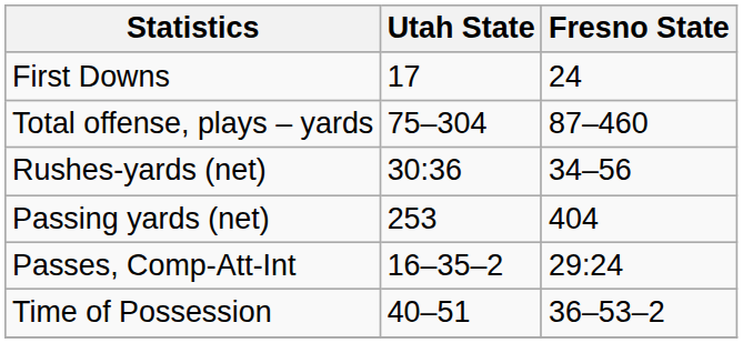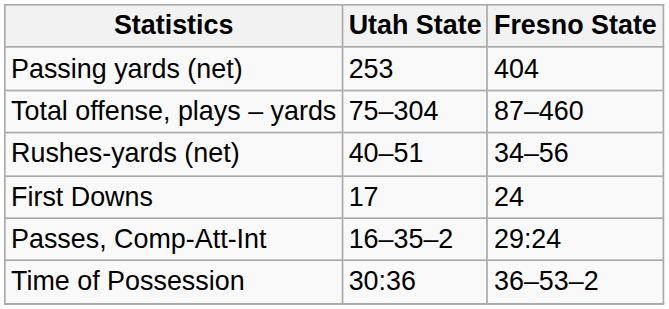 <table class="wikitable">
 <tr>
 <th>Statistics</th>
 <th>Utah State</th>
 <th>Fresno State</th>
 </tr>
 <tr>
-<td>First Downs</td>
-<td>17</td>
-<td>24</td>
+<td>Passing yards (net)</td>
+<td>253</td>
+<td>404</td>
 </tr>
 <tr>
 <td>Total offense, plays – yards</td>
 <td>75–304</td>
 <td>87–460</td>
 </tr>
 <tr>
 <td>Rushes-yards (net)</td>
-<td>30:36</td>
+<td>40–51</td>
 <td>34–56</td>
 </tr>
 <tr>
-<td>Passing yards (net)</td>
-<td>253</td>
-<td>404</td>
+<td>First Downs</td>
+<td>17</td>
+<td>24</td>
 </tr>
 <tr>
 <td>Passes, Comp-Att-Int</td>
 <td>16–35–2</td>
 <td>29:24</td>
 </tr>
 <tr>
 <td>Time of Possession</td>
-<td>40–51</td>
+<td>30:36</td>
 <td>36–53–2</td>
 </tr>
 <tr>
 </tr>
 </table>
